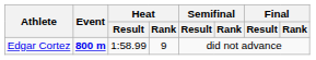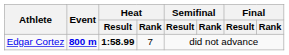 <table class="wikitable" style="font-size:90%">
 <tr>
 <th rowspan="2">Athlete</th>
 <th rowspan="2">Event</th>
 <th colspan="2">Heat</th>
 <th colspan="2">Semifinal</th>
 <th colspan="2">Final</th>
 </tr>
 <tr style="font-size:95%">
 <th>Result</th>
 <th>Rank</th>
 <th>Result</th>
 <th>Rank</th>
 <th>Result</th>
 <th>Rank</th>
 </tr>
 <tr align=center>
 <td align=left><a href='#'>Edgar Cortez</a></td>
 <td align=left><strong><a href='#'>800 m</a></strong></td>
-<td>1:58.99</td>
-<td>9</td>
+<td><strong>1:58.99</strong></td>
+<td>7</td>
 <td colspan=4>did not advance</td>
 </tr>
 </table>
